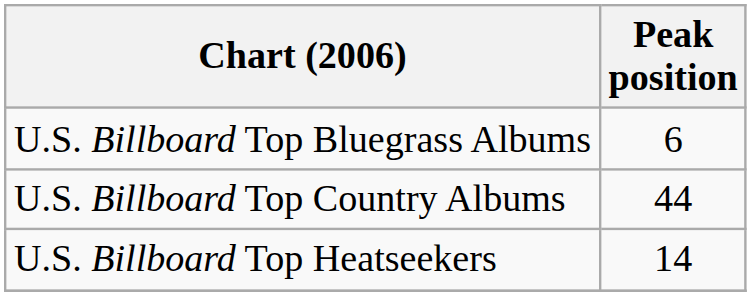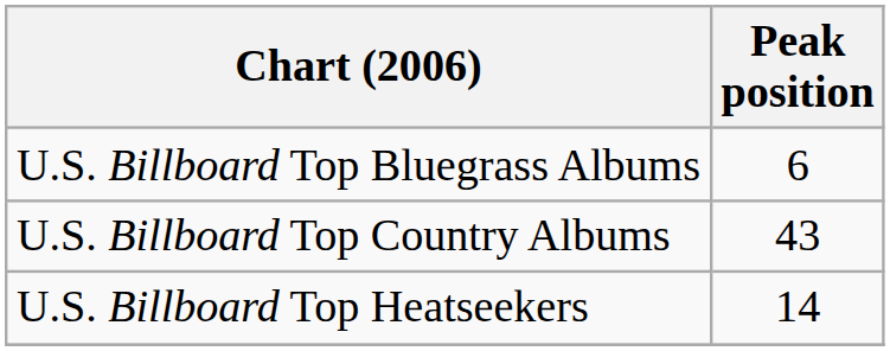 <table class="wikitable">
 <tr>
 <th>Chart (2006)</th>
 <th>Peak<br>position</th>
 </tr>
 <tr>
 <td>U.S. <em>Billboard</em> Top Bluegrass Albums</td>
 <td align="center">6</td>
 </tr>
 <tr>
 <td>U.S. <em>Billboard</em> Top Country Albums</td>
-<td align="center">44</td>
+<td align="center">43</td>
 </tr>
 <tr>
 <td>U.S. <em>Billboard</em> Top Heatseekers</td>
 <td align="center">14</td>
 </tr>
 <tr>
 </tr>
 </table>
